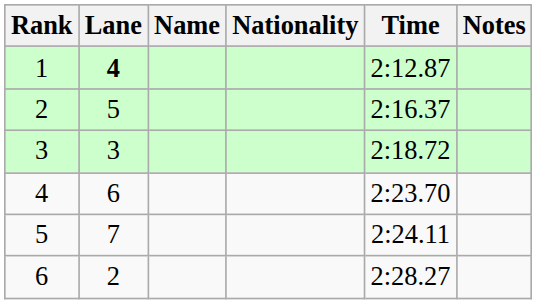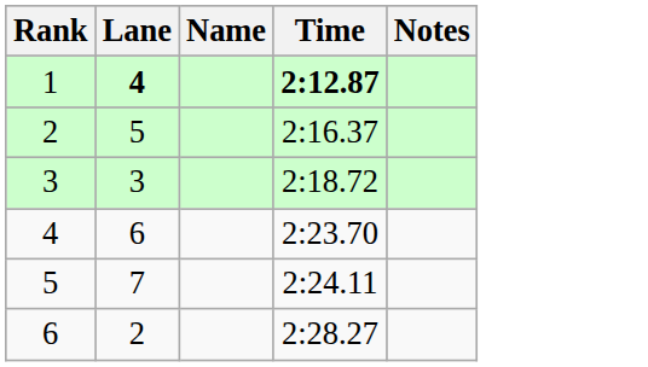 <table class="wikitable sortable" style="text-align:center">
 <tr>
 <th>Rank</th>
 <th>Lane</th>
 <th>Name</th>
-<th>Nationality</th>
 <th>Time</th>
 <th>Notes</th>
 </tr>
 <tr bgcolor=ccffcc>
 <td>1</td>
 <td><strong>4</strong></td>
 <td align=left></td>
-<td align=left></td>
-<td>2:12.87</td>
+<td><strong>2:12.87</strong></td>
 <td><strong></strong></td>
 </tr>
 <tr bgcolor=ccffcc>
 <td>2</td>
 <td>5</td>
-<td align=left></td>
 <td align=left></td>
 <td>2:16.37</td>
 <td><strong></strong></td>
 </tr>
 <tr bgcolor=ccffcc>
 <td>3</td>
 <td>3</td>
 <td align=left></td>
-<td align=left></td>
 <td>2:18.72</td>
 <td><strong></strong></td>
 </tr>
 <tr>
 <td>4</td>
 <td>6</td>
-<td align=left></td>
 <td align=left></td>
 <td>2:23.70</td>
 <td></td>
 </tr>
 <tr>
 <td>5</td>
 <td>7</td>
 <td align=left></td>
-<td align=left></td>
 <td>2:24.11</td>
 <td></td>
 </tr>
 <tr>
 <td>6</td>
 <td>2</td>
 <td align=left></td>
-<td align=left></td>
 <td>2:28.27</td>
 <td></td>
 </tr>
 </table>
